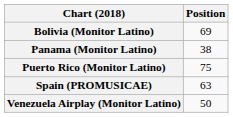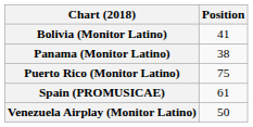 <table class="wikitable sortable plainrowheaders" style="text-align:center">
 <tr>
 <th scope="col">Chart (2018)</th>
 <th scope="col">Position</th>
 </tr>
 <tr>
 <th scope="row">Bolivia (Monitor Latino)</th>
-<td>69</td>
+<td>41</td>
 </tr>
 <tr>
 <th scope="row">Panama (Monitor Latino)</th>
 <td>38</td>
 </tr>
 <tr>
 <th scope="row">Puerto Rico (Monitor Latino)</th>
 <td>75</td>
 </tr>
 <tr>
 <th scope="row">Spain (PROMUSICAE)</th>
-<td>63</td>
+<td>61</td>
 </tr>
 <tr>
 <th scope="row">Venezuela Airplay (Monitor Latino)</th>
 <td>50</td>
 </tr>
 </table>
